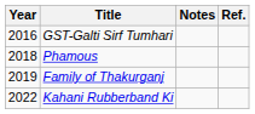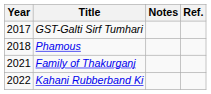 <table class="wikitable">
 <tr>
 <th>Year</th>
 <th>Title</th>
 <th>Notes</th>
 <th>Ref.</th>
 </tr>
 <tr>
-<td>2016</td>
+<td>2017</td>
 <td><em>GST-Galti Sirf Tumhari</em></td>
 <td></td>
 <td></td>
 </tr>
 <tr>
 <td>2018</td>
 <td><em><a href='#'>Phamous</a></em></td>
 <td></td>
 <td></td>
 </tr>
 <tr>
-<td>2019</td>
+<td>2021</td>
 <td><em><a href='#'>Family of Thakurganj </a></em></td>
 <td></td>
 <td></td>
 </tr>
 <tr>
 <td>2022</td>
 <td><em><a href='#'>Kahani Rubberband Ki </a></em></td>
 <td></td>
 <td></td>
 </tr>
 </table>
